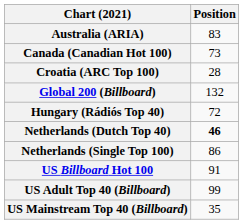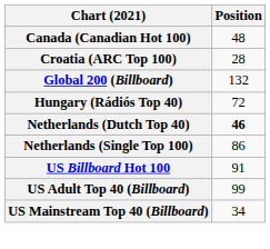 <table class="wikitable sortable plainrowheaders" style="text-align:center">
 <tr>
 <th scope="col">Chart (2021)</th>
 <th scope="col">Position</th>
 </tr>
 <tr>
-<th scope="row">Australia (ARIA)</th>
-<td>83</td>
-</tr>
-<tr>
 <th scope="row">Canada (Canadian Hot 100)</th>
-<td>73</td>
+<td>48</td>
 </tr>
 <tr>
 <th scope="row">Croatia (ARC Top 100)</th>
 <td>28</td>
 </tr>
 <tr>
 <th scope="row"><a href='#'>Global 200</a> (<em>Billboard</em>)</th>
 <td>132</td>
 </tr>
 <tr>
 <th scope="row">Hungary (Rádiós Top 40)</th>
 <td>72</td>
 </tr>
 <tr>
 <th scope="row">Netherlands (Dutch Top 40)</th>
 <td><strong>46</strong></td>
 </tr>
 <tr>
 <th scope="row">Netherlands (Single Top 100)</th>
 <td>86</td>
 </tr>
 <tr>
 <th scope="row"><a href='#'>US <em>Billboard</em> Hot 100</a></th>
 <td>91</td>
 </tr>
 <tr>
 <th scope="row">US Adult Top 40 (<em>Billboard</em>)</th>
 <td>99</td>
 </tr>
 <tr>
 <th scope="row">US Mainstream Top 40 (<em>Billboard</em>)</th>
-<td>35</td>
+<td>34</td>
 </tr>
 </table>
